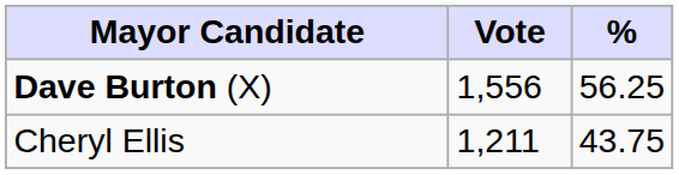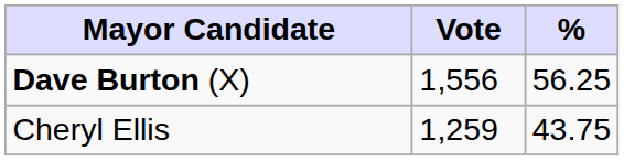 <table class="wikitable">
 <tr>
 <th style="background:#ddf; width:200px;">Mayor Candidate</th>
 <th style="background:#ddf; width:50px;">Vote</th>
 <th style="background:#ddf; width:30px;">%</th>
 </tr>
 <tr>
 <td><strong>Dave Burton</strong> (X)</td>
 <td>1,556</td>
 <td>56.25</td>
 </tr>
 <tr>
 <td>Cheryl Ellis</td>
-<td>1,211</td>
+<td>1,259</td>
 <td>43.75</td>
 </tr>
 </table>
